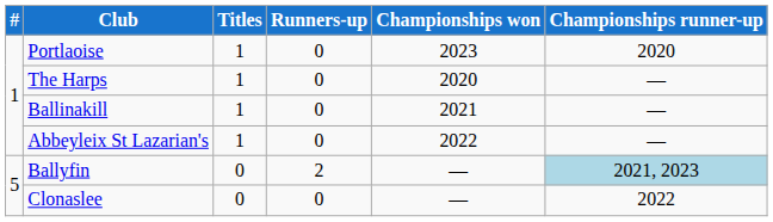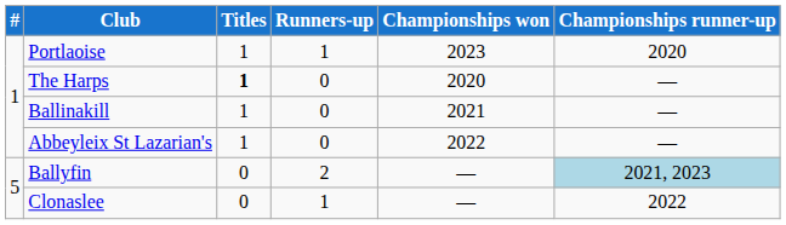 <table class="wikitable sortable" style="text-align:center;">
 <tr>
 <th style="background:#1874CD;color:white">#</th>
 <th style="background:#1874CD;color:white">Club</th>
 <th style="background:#1874CD;color:white">Titles</th>
 <th style="background:#1874CD;color:white">Runners-up</th>
 <th style="background:#1874CD;color:white">Championships won</th>
 <th style="background:#1874CD;color:white">Championships runner-up</th>
 </tr>
 <tr>
 <td rowspan="4">1</td>
 <td style="text-align:left;"><a href='#'>Portlaoise</a></td>
 <td>1</td>
-<td>0</td>
+<td>1</td>
 <td>2023</td>
 <td>2020</td>
 </tr>
 <tr>
 <td style="text-align:left;"><a href='#'>The Harps</a></td>
-<td>1</td>
+<td><strong>1</strong></td>
 <td>0</td>
 <td>2020</td>
 <td>—</td>
 </tr>
 <tr>
 <td style="text-align:left;"><a href='#'>Ballinakill</a></td>
 <td>1</td>
 <td>0</td>
 <td>2021</td>
 <td>—</td>
 </tr>
 <tr>
 <td style="text-align:left;"><a href='#'>Abbeyleix St Lazarian's</a></td>
 <td>1</td>
 <td>0</td>
 <td>2022</td>
 <td>—</td>
 </tr>
 <tr>
 <td rowspan="2">5</td>
 <td style="text-align:left;"><a href='#'>Ballyfin</a></td>
 <td>0</td>
 <td>2</td>
 <td>—</td>
 <td style="background: lightblue;">2021, 2023</td>
 </tr>
 <tr>
 <td style="text-align:left;"><a href='#'>Clonaslee</a></td>
 <td>0</td>
-<td>0</td>
+<td>1</td>
 <td>—</td>
 <td>2022</td>
 </tr>
 </table>
